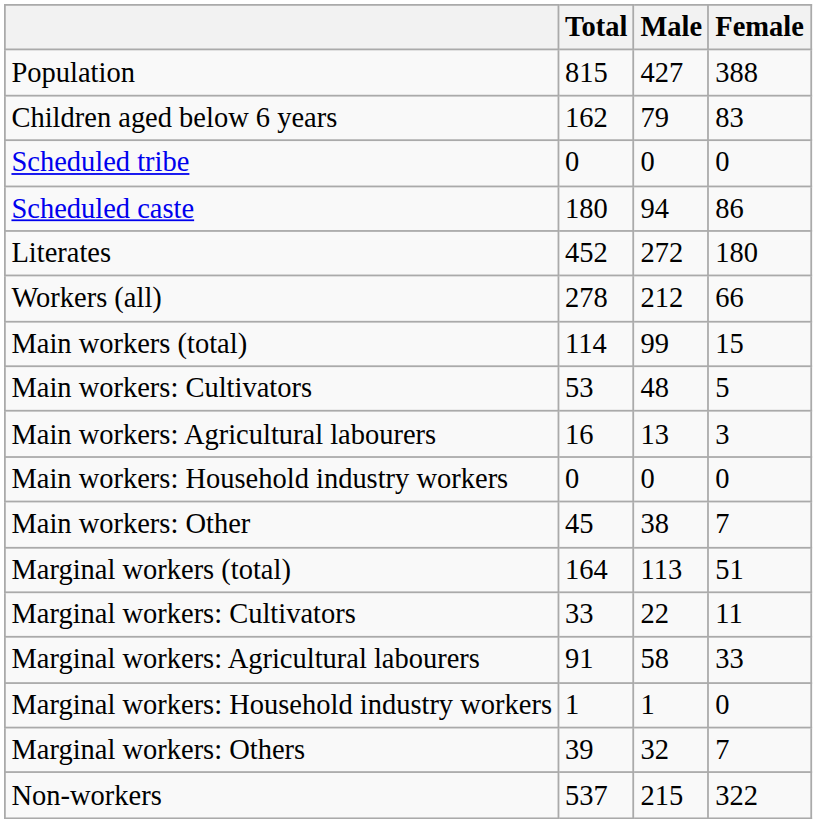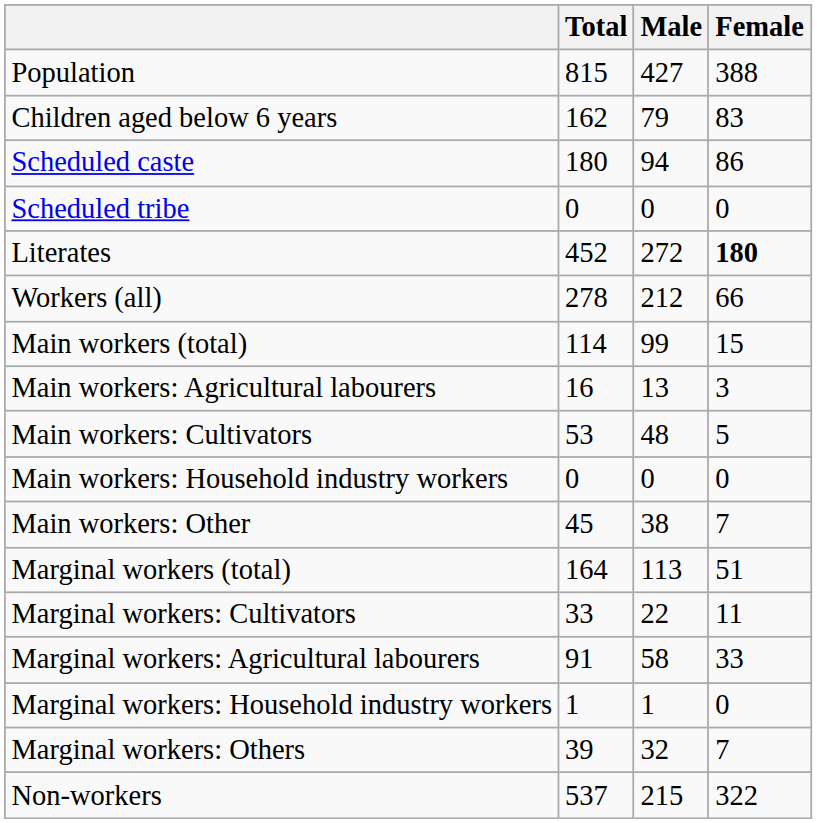 <table class="wikitable sortable">
 <tr>
 <th></th>
 <th>Total</th>
 <th>Male</th>
 <th>Female</th>
 </tr>
 <tr>
 <td>Population</td>
 <td>815</td>
 <td>427</td>
 <td>388</td>
 </tr>
 <tr>
 <td>Children aged below 6 years</td>
 <td>162</td>
 <td>79</td>
 <td>83</td>
 </tr>
 <tr>
+<td><a href='#'>Scheduled caste</a></td>
+<td>180</td>
+<td>94</td>
+<td>86</td>
+</tr>
+<tr>
 <td><a href='#'>Scheduled tribe</a></td>
 <td>0</td>
 <td>0</td>
 <td>0</td>
 </tr>
 <tr>
-<td><a href='#'>Scheduled caste</a></td>
-<td>180</td>
-<td>94</td>
-<td>86</td>
-</tr>
-<tr>
 <td>Literates</td>
 <td>452</td>
 <td>272</td>
-<td>180</td>
+<td><strong>180</strong></td>
 </tr>
 <tr>
 <td>Workers (all)</td>
 <td>278</td>
 <td>212</td>
 <td>66</td>
 </tr>
 <tr>
 <td>Main workers (total)</td>
 <td>114</td>
 <td>99</td>
 <td>15</td>
 </tr>
 <tr>
+<td>Main workers: Agricultural labourers</td>
+<td>16</td>
+<td>13</td>
+<td>3</td>
+</tr>
+<tr>
 <td>Main workers: Cultivators</td>
 <td>53</td>
 <td>48</td>
 <td>5</td>
-</tr>
-<tr>
-<td>Main workers: Agricultural labourers</td>
-<td>16</td>
-<td>13</td>
-<td>3</td>
 </tr>
 <tr>
 <td>Main workers: Household industry workers</td>
 <td>0</td>
 <td>0</td>
 <td>0</td>
 </tr>
 <tr>
 <td>Main workers: Other</td>
 <td>45</td>
 <td>38</td>
 <td>7</td>
 </tr>
 <tr>
 <td>Marginal workers (total)</td>
 <td>164</td>
 <td>113</td>
 <td>51</td>
 </tr>
 <tr>
 <td>Marginal workers: Cultivators</td>
 <td>33</td>
 <td>22</td>
 <td>11</td>
 </tr>
 <tr>
 <td>Marginal workers: Agricultural labourers</td>
 <td>91</td>
 <td>58</td>
 <td>33</td>
 </tr>
 <tr>
 <td>Marginal workers: Household industry workers</td>
 <td>1</td>
 <td>1</td>
 <td>0</td>
 </tr>
 <tr>
 <td>Marginal workers: Others</td>
 <td>39</td>
 <td>32</td>
 <td>7</td>
 </tr>
 <tr>
 <td>Non-workers</td>
 <td>537</td>
 <td>215</td>
 <td>322</td>
 </tr>
 </table>
